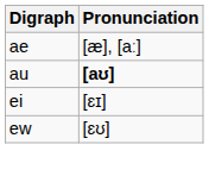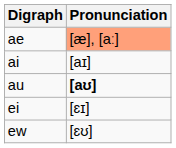 <table class="wikitable">
 <tr>
 <th>Digraph</th>
 <th>Pronunciation</th>
 </tr>
 <tr>
 <td>ae</td>
-<td>[æ], [aː]</td>
+<td style="background: lightsalmon;">[æ], [aː]</td>
+</tr>
+<tr>
+<td>ai</td>
+<td>[aɪ]</td>
 </tr>
 <tr>
 <td>au</td>
 <td><strong>[aʊ]</strong></td>
 </tr>
 <tr>
 <td>ei</td>
 <td>[ɛɪ]</td>
 </tr>
 <tr>
 <td>ew</td>
 <td>[ɛʊ]</td>
 </tr>
 </table>
